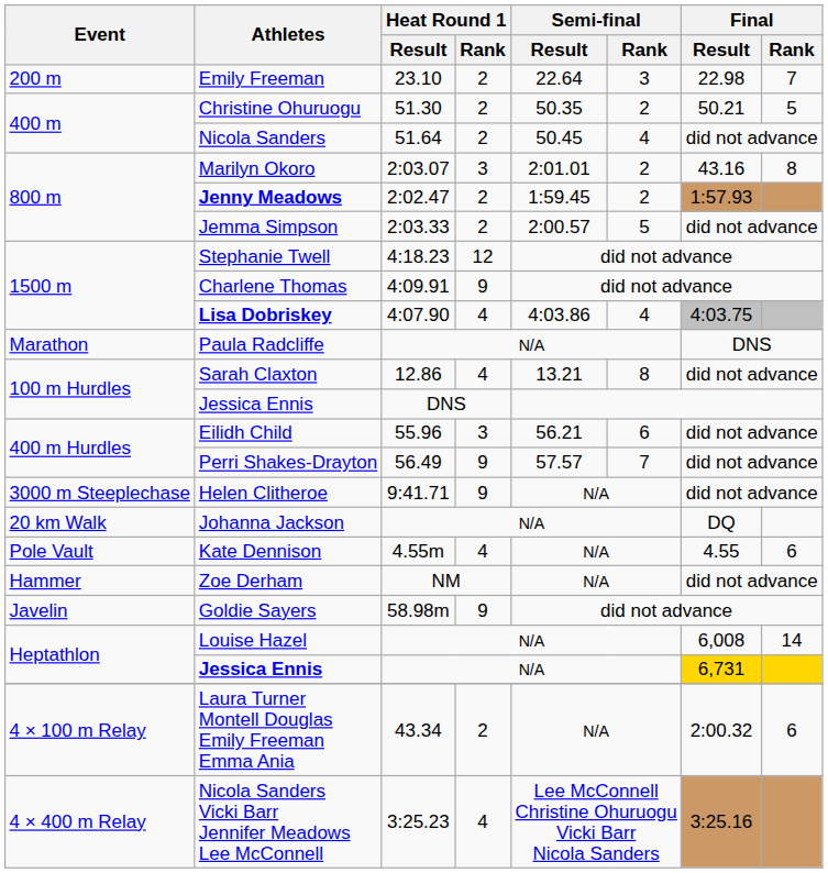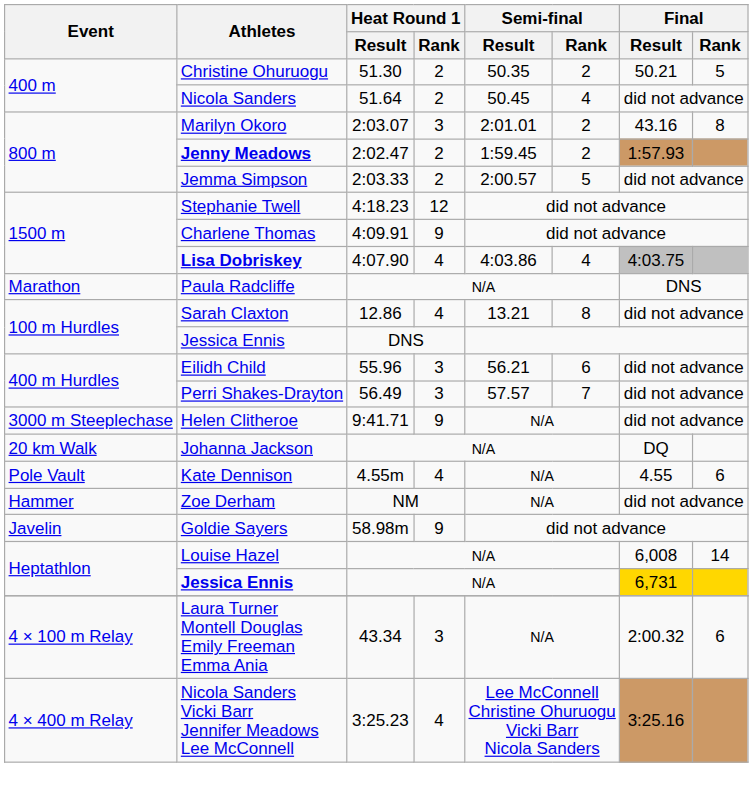 <table class="wikitable" border="1" style="font-size:90%">
 <tr>
 <th rowspan="2">Event</th>
 <th rowspan="2">Athletes</th>
 <th colspan="2">Heat Round 1</th>
 <th colspan="2">Semi-final</th>
 <th colspan="2">Final</th>
 </tr>
 <tr>
 <th>Result</th>
 <th>Rank</th>
 <th>Result</th>
 <th>Rank</th>
 <th>Result</th>
 <th>Rank</th>
-</tr>
-<tr>
-<td><a href='#'>200 m</a></td>
-<td><a href='#'>Emily Freeman</a></td>
-<td align=center>23.10</td>
-<td align=center>2</td>
-<td align=center>22.64</td>
-<td align=center>3</td>
-<td align=center>22.98</td>
-<td align=center>7</td>
 </tr>
 <tr>
 <td rowspan = "2"><a href='#'>400 m</a></td>
 <td><a href='#'>Christine Ohuruogu</a></td>
 <td align=center>51.30</td>
 <td align=center>2</td>
 <td align=center>50.35</td>
 <td align=center>2</td>
 <td align=center>50.21</td>
 <td align=center>5</td>
 </tr>
 <tr>
 <td><a href='#'>Nicola Sanders</a></td>
 <td align=center>51.64</td>
 <td align=center>2</td>
 <td align=center>50.45</td>
 <td align=center>4</td>
 <td align=center colspan="2">did not advance</td>
 </tr>
 <tr>
 <td rowspan = "3"><a href='#'>800 m</a></td>
 <td><a href='#'>Marilyn Okoro</a></td>
 <td align=center>2:03.07</td>
 <td align=center>3</td>
 <td align=center>2:01.01</td>
 <td align=center>2</td>
 <td align=center>43.16</td>
 <td align=center>8</td>
 </tr>
 <tr>
 <td><strong><a href='#'>Jenny Meadows</a></strong></td>
 <td align=center>2:02.47</td>
 <td align=center>2</td>
 <td align=center>1:59.45</td>
 <td align=center>2</td>
 <td align="center" bgcolor=CC9966>1:57.93</td>
 <td align="center" bgcolor=CC9966></td>
 </tr>
 <tr>
 <td><a href='#'>Jemma Simpson</a></td>
 <td align=center>2:03.33</td>
 <td align=center>2</td>
 <td align=center>2:00.57</td>
 <td align=center>5</td>
 <td align=center colspan="2">did not advance</td>
 </tr>
 <tr>
 <td rowspan = "3"><a href='#'>1500 m</a></td>
 <td><a href='#'>Stephanie Twell</a></td>
 <td align=center>4:18.23</td>
 <td align=center>12</td>
 <td align=center colspan="4">did not advance</td>
 </tr>
 <tr>
 <td><a href='#'>Charlene Thomas</a></td>
 <td align=center>4:09.91</td>
 <td align=center>9</td>
 <td align=center colspan="4">did not advance</td>
 </tr>
 <tr>
 <td><strong><a href='#'>Lisa Dobriskey</a></strong></td>
 <td align=center>4:07.90</td>
 <td align=center>4</td>
 <td align=center>4:03.86</td>
 <td align=center>4</td>
 <td align="center" bgcolor=silver>4:03.75</td>
 <td align="center" bgcolor=silver></td>
 </tr>
 <tr>
 <td><a href='#'>Marathon</a></td>
 <td><a href='#'>Paula Radcliffe</a></td>
 <td align=center colspan="4"><small>N/A</small></td>
 <td align=center colspan="2">DNS</td>
 </tr>
 <tr>
 <td rowspan = "2"><a href='#'>100 m Hurdles</a></td>
 <td><a href='#'>Sarah Claxton</a></td>
 <td align=center>12.86</td>
 <td align=center>4</td>
 <td align=center>13.21</td>
 <td align=center>8</td>
 <td align=center colspan="2">did not advance</td>
 </tr>
 <tr>
 <td><a href='#'>Jessica Ennis</a></td>
 <td align=center colspan="2">DNS</td>
 <td align=center colspan="4"></td>
 </tr>
 <tr>
 <td rowspan = "2"><a href='#'>400 m Hurdles</a></td>
 <td><a href='#'>Eilidh Child</a></td>
 <td align=center>55.96</td>
 <td align=center>3</td>
 <td align=center>56.21</td>
 <td align=center>6</td>
 <td align=center colspan="2">did not advance</td>
 </tr>
 <tr>
 <td><a href='#'>Perri Shakes-Drayton</a></td>
 <td align=center>56.49</td>
-<td align=center>9</td>
+<td align=center>3</td>
 <td align=center>57.57</td>
 <td align=center>7</td>
 <td align=center colspan="2">did not advance</td>
 </tr>
 <tr>
 <td><a href='#'>3000 m Steeplechase</a></td>
 <td><a href='#'>Helen Clitheroe</a></td>
 <td align=center>9:41.71</td>
 <td align=center>9</td>
 <td align=center colspan="2"><small>N/A</small></td>
 <td align=center colspan="2">did not advance</td>
 </tr>
 <tr>
 <td><a href='#'>20 km Walk</a></td>
 <td><a href='#'>Johanna Jackson</a></td>
 <td align=center colspan="4"><small>N/A</small></td>
 <td align=center>DQ</td>
 <td align=center></td>
 </tr>
 <tr>
 <td><a href='#'>Pole Vault</a></td>
 <td><a href='#'>Kate Dennison</a></td>
 <td align=center>4.55m</td>
 <td align=center>4</td>
 <td align=center colspan="2"><small>N/A</small></td>
 <td align=center>4.55</td>
 <td align=center>6</td>
 </tr>
 <tr>
 <td><a href='#'>Hammer</a></td>
 <td><a href='#'>Zoe Derham</a></td>
 <td align=center colspan="2">NM</td>
 <td align=center colspan="2"><small>N/A</small></td>
 <td align=center colspan="2">did not advance</td>
 </tr>
 <tr>
 <td><a href='#'>Javelin</a></td>
 <td><a href='#'>Goldie Sayers</a></td>
 <td align=center>58.98m</td>
 <td align=center>9</td>
 <td align=center colspan="4">did not advance</td>
 </tr>
 <tr>
 <td rowspan = "2"><a href='#'>Heptathlon</a></td>
 <td><a href='#'>Louise Hazel</a></td>
 <td align=center colspan="4"><small>N/A</small></td>
 <td align=center>6,008</td>
 <td align=center>14</td>
 </tr>
 <tr>
 <td><strong><a href='#'>Jessica Ennis</a></strong></td>
 <td align=center colspan="4"><small>N/A</small></td>
 <td align="center" bgcolor=gold>6,731</td>
 <td align="center" bgcolor=gold></td>
 </tr>
 <tr>
 </tr>
 <tr>
 <td><a href='#'>4 × 100 m Relay</a></td>
 <td><a href='#'>Laura Turner</a><br><a href='#'>Montell Douglas</a><br><a href='#'>Emily Freeman</a><br><a href='#'>Emma Ania</a></td>
 <td align=center>43.34</td>
-<td align=center>2</td>
+<td align=center>3</td>
 <td align=center colspan="2"><small>N/A</small></td>
 <td align=center>2:00.32</td>
 <td align=center>6</td>
 </tr>
 <tr>
 <td><a href='#'>4 × 400 m Relay</a></td>
 <td><a href='#'>Nicola Sanders</a><br><a href='#'>Vicki Barr</a><br><a href='#'>Jennifer Meadows</a><br><a href='#'>Lee McConnell</a></td>
 <td align=center>3:25.23</td>
 <td align=center>4</td>
 <td align=center colspan="2"><a href='#'>Lee McConnell</a><br><a href='#'>Christine Ohuruogu</a><br><a href='#'>Vicki Barr</a><br><a href='#'>Nicola Sanders</a></td>
 <td align="center" bgcolor=CC9966>3:25.16</td>
 <td align="center" bgcolor=CC9966></td>
 </tr>
 </table>
